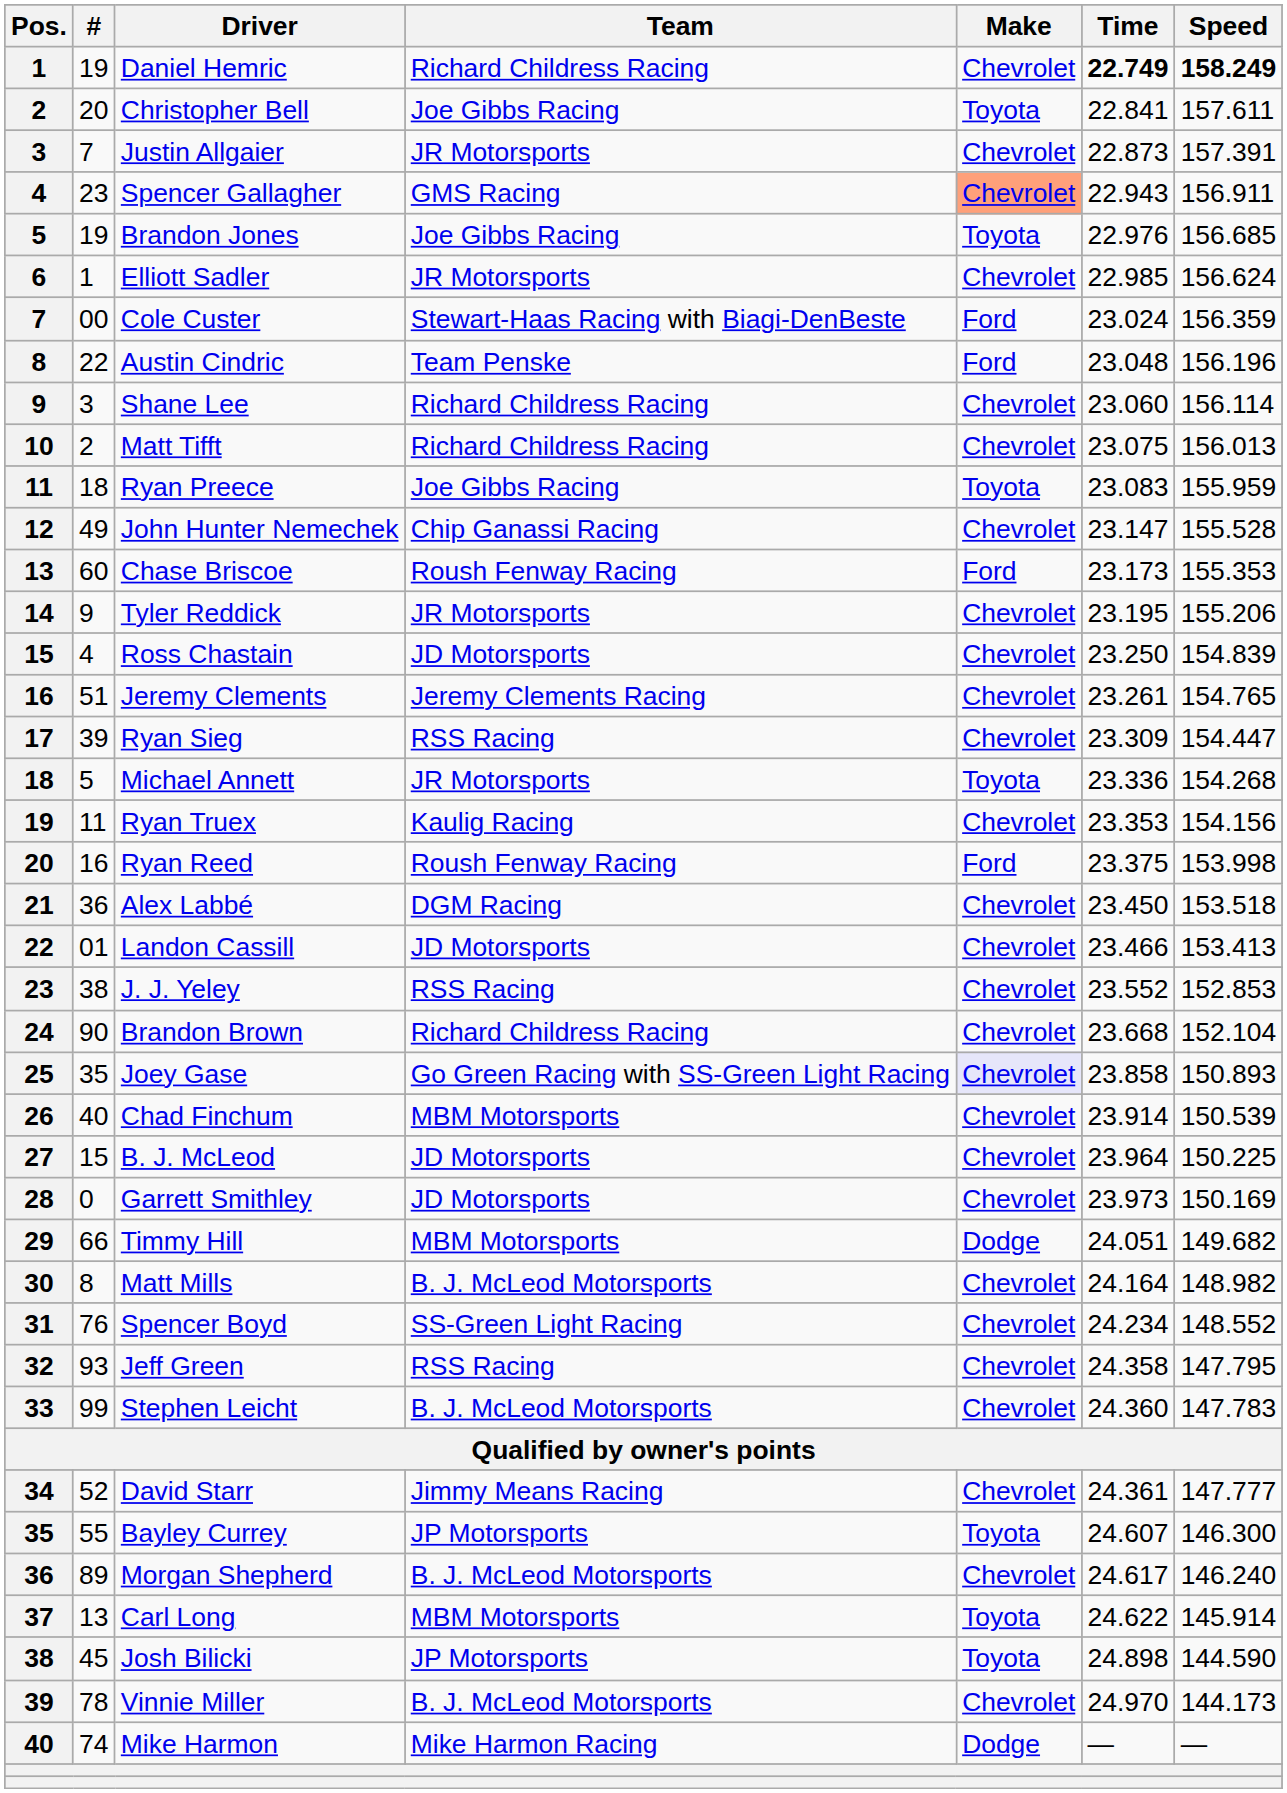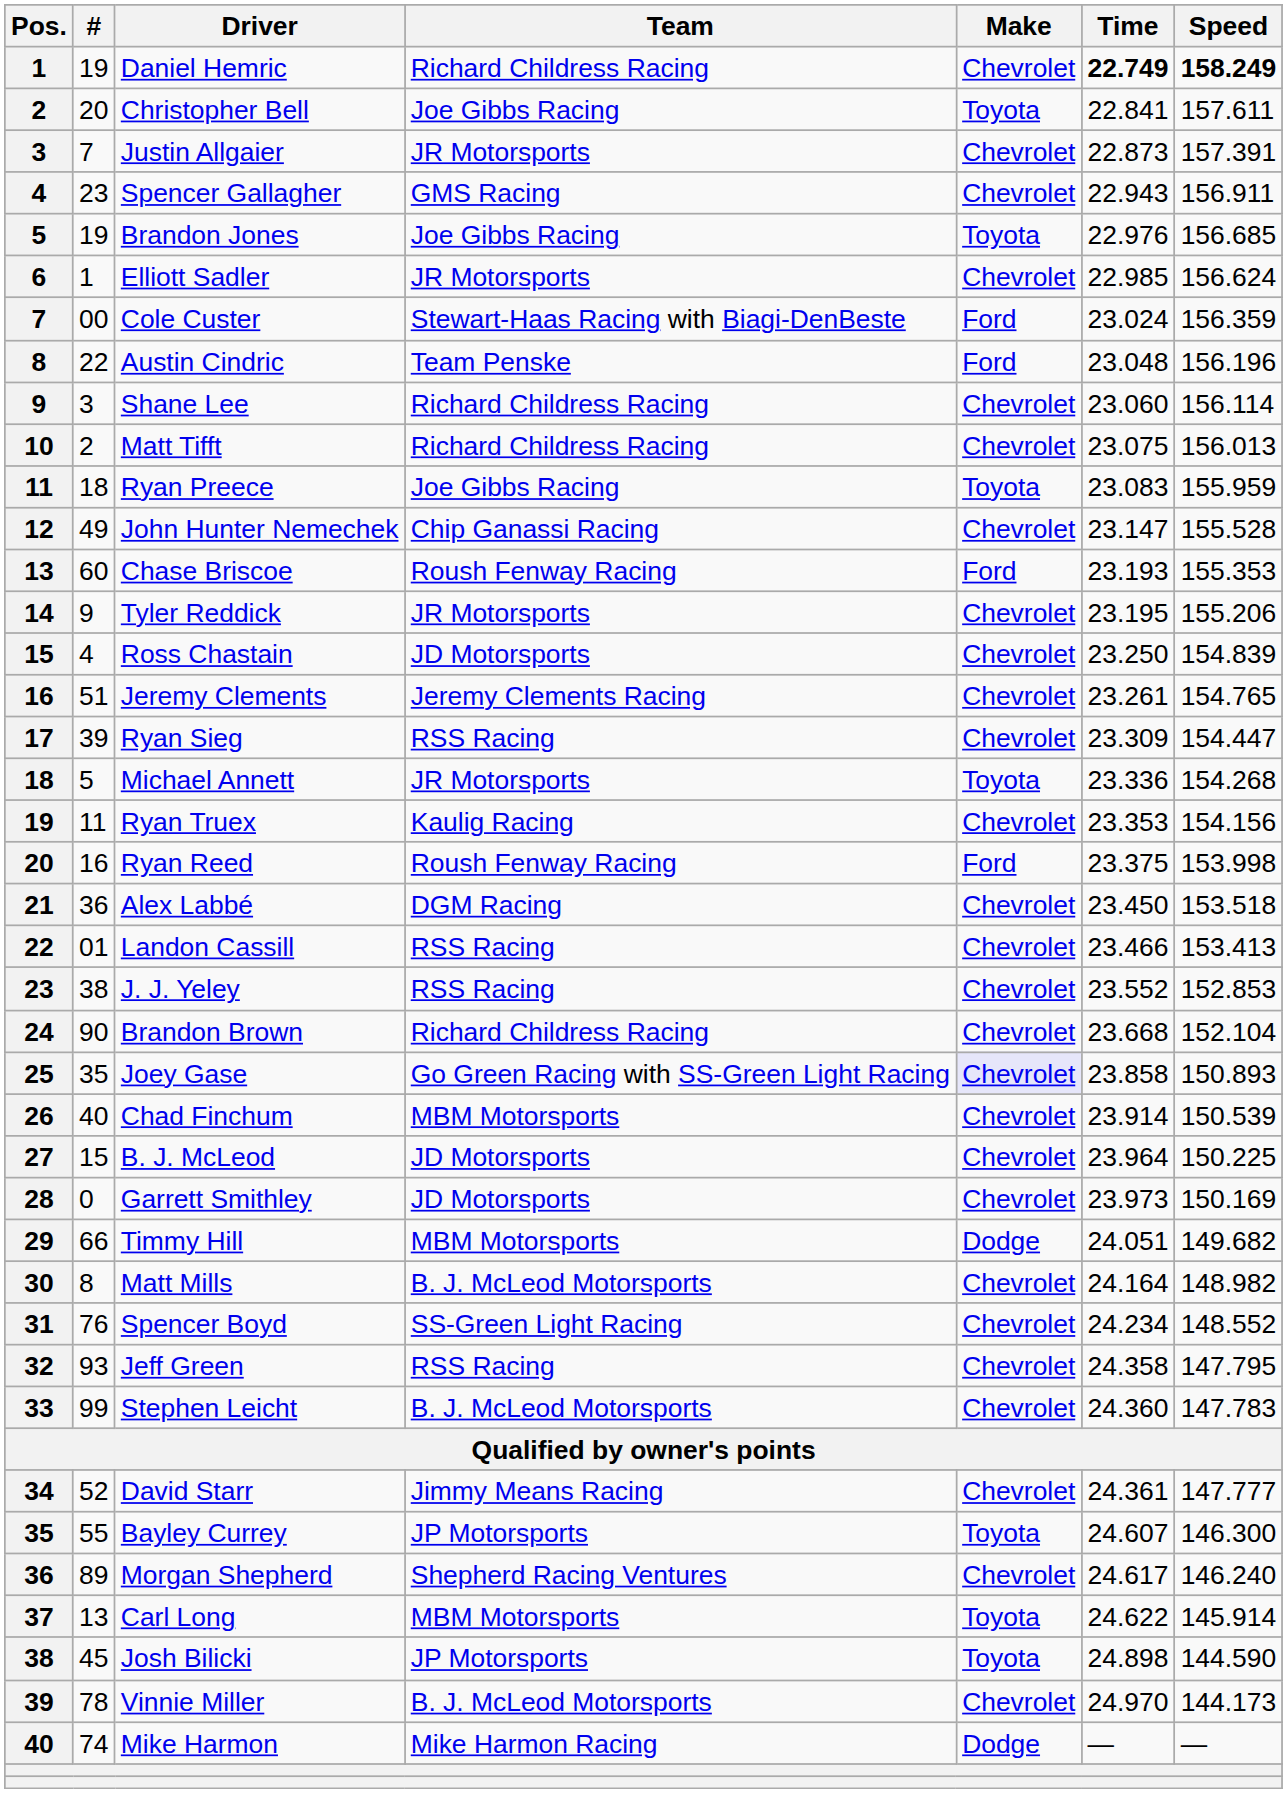 <table class="wikitable" style="font-size:95%">
 <tr>
 <th>Pos.</th>
 <th>#</th>
 <th>Driver</th>
 <th>Team</th>
 <th>Make</th>
 <th>Time</th>
 <th>Speed</th>
 </tr>
 <tr>
 <th>1</th>
 <td>19</td>
 <td><a href='#'>Daniel Hemric</a></td>
 <td><a href='#'>Richard Childress Racing</a></td>
 <td><a href='#'>Chevrolet</a></td>
 <td><strong>22.749</strong></td>
 <td><strong>158.249</strong></td>
 </tr>
 <tr>
 <th>2</th>
 <td>20</td>
 <td><a href='#'>Christopher Bell</a></td>
 <td><a href='#'>Joe Gibbs Racing</a></td>
 <td><a href='#'>Toyota</a></td>
 <td>22.841</td>
 <td>157.611</td>
 </tr>
 <tr>
 <th>3</th>
 <td>7</td>
 <td><a href='#'>Justin Allgaier</a></td>
 <td><a href='#'>JR Motorsports</a></td>
 <td><a href='#'>Chevrolet</a></td>
 <td>22.873</td>
 <td>157.391</td>
 </tr>
 <tr>
 <th>4</th>
 <td>23</td>
 <td><a href='#'>Spencer Gallagher</a></td>
 <td><a href='#'>GMS Racing</a></td>
-<td style="background: lightsalmon;"><a href='#'>Chevrolet</a></td>
+<td><a href='#'>Chevrolet</a></td>
 <td>22.943</td>
 <td>156.911</td>
 </tr>
 <tr>
 <th>5</th>
 <td>19</td>
 <td><a href='#'>Brandon Jones</a></td>
 <td><a href='#'>Joe Gibbs Racing</a></td>
 <td><a href='#'>Toyota</a></td>
 <td>22.976</td>
 <td>156.685</td>
 </tr>
 <tr>
 <th>6</th>
 <td>1</td>
 <td><a href='#'>Elliott Sadler</a></td>
 <td><a href='#'>JR Motorsports</a></td>
 <td><a href='#'>Chevrolet</a></td>
 <td>22.985</td>
 <td>156.624</td>
 </tr>
 <tr>
 <th>7</th>
 <td>00</td>
 <td><a href='#'>Cole Custer</a></td>
 <td><a href='#'>Stewart-Haas Racing</a> with <a href='#'>Biagi-DenBeste</a></td>
 <td><a href='#'>Ford</a></td>
 <td>23.024</td>
 <td>156.359</td>
 </tr>
 <tr>
 <th>8</th>
 <td>22</td>
 <td><a href='#'>Austin Cindric</a></td>
 <td><a href='#'>Team Penske</a></td>
 <td><a href='#'>Ford</a></td>
 <td>23.048</td>
 <td>156.196</td>
 </tr>
 <tr>
 <th>9</th>
 <td>3</td>
 <td><a href='#'>Shane Lee</a></td>
 <td><a href='#'>Richard Childress Racing</a></td>
 <td><a href='#'>Chevrolet</a></td>
 <td>23.060</td>
 <td>156.114</td>
 </tr>
 <tr>
 <th>10</th>
 <td>2</td>
 <td><a href='#'>Matt Tifft</a></td>
 <td><a href='#'>Richard Childress Racing</a></td>
 <td><a href='#'>Chevrolet</a></td>
 <td>23.075</td>
 <td>156.013</td>
 </tr>
 <tr>
 <th>11</th>
 <td>18</td>
 <td><a href='#'>Ryan Preece</a></td>
 <td><a href='#'>Joe Gibbs Racing</a></td>
 <td><a href='#'>Toyota</a></td>
 <td>23.083</td>
 <td>155.959</td>
 </tr>
 <tr>
 <th>12</th>
 <td>49</td>
 <td><a href='#'>John Hunter Nemechek</a></td>
 <td><a href='#'>Chip Ganassi Racing</a></td>
 <td><a href='#'>Chevrolet</a></td>
 <td>23.147</td>
 <td>155.528</td>
 </tr>
 <tr>
 <th>13</th>
 <td>60</td>
 <td><a href='#'>Chase Briscoe</a></td>
 <td><a href='#'>Roush Fenway Racing</a></td>
 <td><a href='#'>Ford</a></td>
-<td>23.173</td>
+<td>23.193</td>
 <td>155.353</td>
 </tr>
 <tr>
 <th>14</th>
 <td>9</td>
 <td><a href='#'>Tyler Reddick</a></td>
 <td><a href='#'>JR Motorsports</a></td>
 <td><a href='#'>Chevrolet</a></td>
 <td>23.195</td>
 <td>155.206</td>
 </tr>
 <tr>
 <th>15</th>
 <td>4</td>
 <td><a href='#'>Ross Chastain</a></td>
 <td><a href='#'>JD Motorsports</a></td>
 <td><a href='#'>Chevrolet</a></td>
 <td>23.250</td>
 <td>154.839</td>
 </tr>
 <tr>
 <th>16</th>
 <td>51</td>
 <td><a href='#'>Jeremy Clements</a></td>
 <td><a href='#'>Jeremy Clements Racing</a></td>
 <td><a href='#'>Chevrolet</a></td>
 <td>23.261</td>
 <td>154.765</td>
 </tr>
 <tr>
 <th>17</th>
 <td>39</td>
 <td><a href='#'>Ryan Sieg</a></td>
 <td><a href='#'>RSS Racing</a></td>
 <td><a href='#'>Chevrolet</a></td>
 <td>23.309</td>
 <td>154.447</td>
 </tr>
 <tr>
 <th>18</th>
 <td>5</td>
 <td><a href='#'>Michael Annett</a></td>
 <td><a href='#'>JR Motorsports</a></td>
 <td><a href='#'>Toyota</a></td>
 <td>23.336</td>
 <td>154.268</td>
 </tr>
 <tr>
 <th>19</th>
 <td>11</td>
 <td><a href='#'>Ryan Truex</a></td>
 <td><a href='#'>Kaulig Racing</a></td>
 <td><a href='#'>Chevrolet</a></td>
 <td>23.353</td>
 <td>154.156</td>
 </tr>
 <tr>
 <th>20</th>
 <td>16</td>
 <td><a href='#'>Ryan Reed</a></td>
 <td><a href='#'>Roush Fenway Racing</a></td>
 <td><a href='#'>Ford</a></td>
 <td>23.375</td>
 <td>153.998</td>
 </tr>
 <tr>
 <th>21</th>
 <td>36</td>
 <td><a href='#'>Alex Labbé</a></td>
 <td><a href='#'>DGM Racing</a></td>
 <td><a href='#'>Chevrolet</a></td>
 <td>23.450</td>
 <td>153.518</td>
 </tr>
 <tr>
 <th>22</th>
 <td>01</td>
 <td><a href='#'>Landon Cassill</a></td>
-<td><a href='#'>JD Motorsports</a></td>
+<td><a href='#'>RSS Racing</a></td>
 <td><a href='#'>Chevrolet</a></td>
 <td>23.466</td>
 <td>153.413</td>
 </tr>
 <tr>
 <th>23</th>
 <td>38</td>
 <td><a href='#'>J. J. Yeley</a></td>
 <td><a href='#'>RSS Racing</a></td>
 <td><a href='#'>Chevrolet</a></td>
 <td>23.552</td>
 <td>152.853</td>
 </tr>
 <tr>
 <th>24</th>
 <td>90</td>
 <td><a href='#'>Brandon Brown</a></td>
 <td><a href='#'>Richard Childress Racing</a></td>
 <td><a href='#'>Chevrolet</a></td>
 <td>23.668</td>
 <td>152.104</td>
 </tr>
 <tr>
 <th>25</th>
 <td>35</td>
 <td><a href='#'>Joey Gase</a></td>
 <td><a href='#'>Go Green Racing</a> with <a href='#'>SS-Green Light Racing</a></td>
 <td style="background: lavender;"><a href='#'>Chevrolet</a></td>
 <td>23.858</td>
 <td>150.893</td>
 </tr>
 <tr>
 <th>26</th>
 <td>40</td>
 <td><a href='#'>Chad Finchum</a></td>
 <td><a href='#'>MBM Motorsports</a></td>
 <td><a href='#'>Chevrolet</a></td>
 <td>23.914</td>
 <td>150.539</td>
 </tr>
 <tr>
 <th>27</th>
 <td>15</td>
 <td><a href='#'>B. J. McLeod</a></td>
 <td><a href='#'>JD Motorsports</a></td>
 <td><a href='#'>Chevrolet</a></td>
 <td>23.964</td>
 <td>150.225</td>
 </tr>
 <tr>
 <th>28</th>
 <td>0</td>
 <td><a href='#'>Garrett Smithley</a></td>
 <td><a href='#'>JD Motorsports</a></td>
 <td><a href='#'>Chevrolet</a></td>
 <td>23.973</td>
 <td>150.169</td>
 </tr>
 <tr>
 <th>29</th>
 <td>66</td>
 <td><a href='#'>Timmy Hill</a></td>
 <td><a href='#'>MBM Motorsports</a></td>
 <td><a href='#'>Dodge</a></td>
 <td>24.051</td>
 <td>149.682</td>
 </tr>
 <tr>
 <th>30</th>
 <td>8</td>
 <td><a href='#'>Matt Mills</a></td>
 <td><a href='#'>B. J. McLeod Motorsports</a></td>
 <td><a href='#'>Chevrolet</a></td>
 <td>24.164</td>
 <td>148.982</td>
 </tr>
 <tr>
 <th>31</th>
 <td>76</td>
 <td><a href='#'>Spencer Boyd</a></td>
 <td><a href='#'>SS-Green Light Racing</a></td>
 <td><a href='#'>Chevrolet</a></td>
 <td>24.234</td>
 <td>148.552</td>
 </tr>
 <tr>
 <th>32</th>
 <td>93</td>
 <td><a href='#'>Jeff Green</a></td>
 <td><a href='#'>RSS Racing</a></td>
 <td><a href='#'>Chevrolet</a></td>
 <td>24.358</td>
 <td>147.795</td>
 </tr>
 <tr>
 <th>33</th>
 <td>99</td>
 <td><a href='#'>Stephen Leicht</a></td>
 <td><a href='#'>B. J. McLeod Motorsports</a></td>
 <td><a href='#'>Chevrolet</a></td>
 <td>24.360</td>
 <td>147.783</td>
 </tr>
 <tr>
 <th colspan="7">Qualified by owner's points</th>
 </tr>
 <tr>
 <th>34</th>
 <td>52</td>
 <td><a href='#'>David Starr</a></td>
 <td><a href='#'>Jimmy Means Racing</a></td>
 <td><a href='#'>Chevrolet</a></td>
 <td>24.361</td>
 <td>147.777</td>
 </tr>
 <tr>
 <th>35</th>
 <td>55</td>
 <td><a href='#'>Bayley Currey</a></td>
 <td><a href='#'>JP Motorsports</a></td>
 <td><a href='#'>Toyota</a></td>
 <td>24.607</td>
 <td>146.300</td>
 </tr>
 <tr>
 <th>36</th>
 <td>89</td>
 <td><a href='#'>Morgan Shepherd</a></td>
-<td><a href='#'>B. J. McLeod Motorsports</a></td>
+<td><a href='#'>Shepherd Racing Ventures</a></td>
 <td><a href='#'>Chevrolet</a></td>
 <td>24.617</td>
 <td>146.240</td>
 </tr>
 <tr>
 <th>37</th>
 <td>13</td>
 <td><a href='#'>Carl Long</a></td>
 <td><a href='#'>MBM Motorsports</a></td>
 <td><a href='#'>Toyota</a></td>
 <td>24.622</td>
 <td>145.914</td>
 </tr>
 <tr>
 <th>38</th>
 <td>45</td>
 <td><a href='#'>Josh Bilicki</a></td>
 <td><a href='#'>JP Motorsports</a></td>
 <td><a href='#'>Toyota</a></td>
 <td>24.898</td>
 <td>144.590</td>
 </tr>
 <tr>
 <th>39</th>
 <td>78</td>
 <td><a href='#'>Vinnie Miller</a></td>
 <td><a href='#'>B. J. McLeod Motorsports</a></td>
 <td><a href='#'>Chevrolet</a></td>
 <td>24.970</td>
 <td>144.173</td>
 </tr>
 <tr>
 <th>40</th>
 <td>74</td>
 <td><a href='#'>Mike Harmon</a></td>
 <td><a href='#'>Mike Harmon Racing</a></td>
 <td><a href='#'>Dodge</a></td>
 <td>—</td>
 <td>—</td>
 </tr>
 <tr>
 <th colspan="7"></th>
 </tr>
 <tr>
 <th colspan="7"></th>
 </tr>
 </table>
